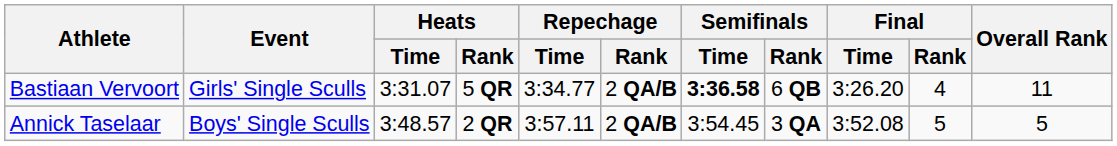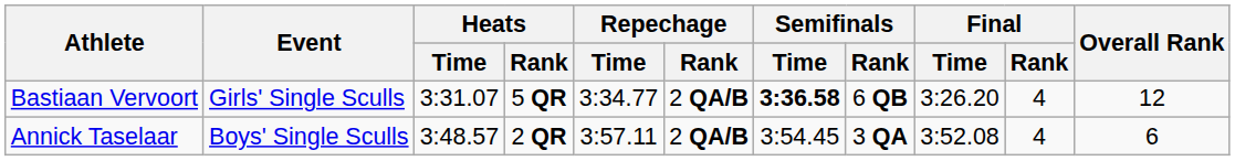 <table class="wikitable" style="font-size:90%">
 <tr>
 <th rowspan="2">Athlete</th>
 <th rowspan="2">Event</th>
 <th colspan="2">Heats</th>
 <th colspan="2">Repechage</th>
 <th colspan="2">Semifinals</th>
 <th colspan="2">Final</th>
 <th rowspan="2">Overall Rank</th>
 </tr>
 <tr>
 <th>Time</th>
 <th>Rank</th>
 <th>Time</th>
 <th>Rank</th>
 <th>Time</th>
 <th>Rank</th>
 <th>Time</th>
 <th>Rank</th>
 </tr>
 <tr>
 <td><a href='#'>Bastiaan Vervoort</a></td>
 <td><a href='#'>Girls' Single Sculls</a></td>
 <td align=center>3:31.07</td>
 <td align=center>5 <strong>QR</strong></td>
 <td align=center>3:34.77</td>
 <td align=center>2 <strong>QA/B</strong></td>
 <td align=center><strong>3:36.58</strong></td>
 <td align=center>6 <strong>QB</strong></td>
 <td align=center>3:26.20</td>
 <td align=center>4</td>
-<td align=center>11</td>
+<td align=center>12</td>
 </tr>
 <tr>
 <td><a href='#'>Annick Taselaar</a></td>
 <td><a href='#'>Boys' Single Sculls</a></td>
 <td align=center>3:48.57</td>
 <td align=center>2 <strong>QR</strong></td>
 <td align=center>3:57.11</td>
 <td align=center>2 <strong>QA/B</strong></td>
 <td align=center>3:54.45</td>
 <td align=center>3 <strong>QA</strong></td>
 <td align=center>3:52.08</td>
-<td align=center>5</td>
-<td align=center>5</td>
+<td align=center>4</td>
+<td align=center>6</td>
 </tr>
 </table>
